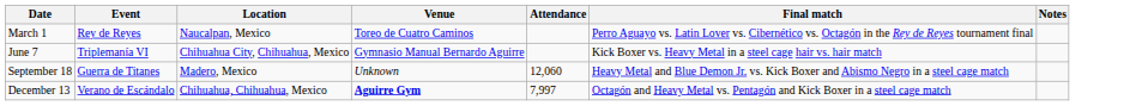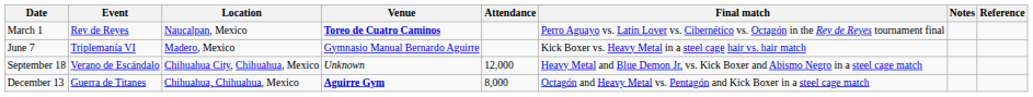 <table class="wikitable" style="font-size:85%;">
 <tr>
 <th>Date</th>
 <th>Event</th>
 <th>Location</th>
 <th>Venue</th>
 <th>Attendance</th>
 <th>Final match</th>
 <th>Notes</th>
+<th>Reference</th>
 </tr>
 <tr>
 <td>March 1</td>
 <td><a href='#'>Rey de Reyes</a></td>
 <td><a href='#'>Naucalpan</a>, Mexico</td>
-<td><a href='#'>Toreo de Cuatro Caminos</a></td>
+<td><strong><a href='#'>Toreo de Cuatro Caminos</a></strong></td>
 <td></td>
 <td><a href='#'>Perro Aguayo</a> vs. <a href='#'>Latin Lover</a> vs. <a href='#'>Cibernético</a> vs. <a href='#'>Octagón</a> in the <em><a href='#'>Rey de Reyes</a></em> tournament final</td>
+<td></td>
 <td></td>
 </tr>
 <tr>
 <td>June 7</td>
 <td><a href='#'>Triplemanía VI</a></td>
-<td><a href='#'>Chihuahua City</a>, <a href='#'>Chihuahua</a>, Mexico</td>
+<td><a href='#'>Madero</a>, Mexico</td>
 <td><a href='#'>Gymnasio Manual Bernardo Aguirre</a></td>
 <td></td>
 <td>Kick Boxer vs. <a href='#'>Heavy Metal</a> in a <a href='#'>steel cage</a> <a href='#'>hair vs. hair match</a></td>
 <td></td>
+<td></td>
 </tr>
 <tr>
 <td>September 18</td>
-<td><a href='#'>Guerra de Titanes</a></td>
-<td><a href='#'>Madero</a>, Mexico</td>
+<td><a href='#'>Verano de Escándalo</a></td>
+<td><a href='#'>Chihuahua City</a>, <a href='#'>Chihuahua</a>, Mexico</td>
 <td><em>Unknown</em></td>
-<td>12,060</td>
+<td>12,000</td>
 <td><a href='#'>Heavy Metal</a> and <a href='#'>Blue Demon Jr.</a> vs. Kick Boxer and <a href='#'>Abismo Negro</a> in a <a href='#'>steel cage match</a></td>
+<td></td>
 <td></td>
 </tr>
 <tr>
 <td>December 13</td>
-<td><a href='#'>Verano de Escándalo</a></td>
+<td><a href='#'>Guerra de Titanes</a></td>
 <td><a href='#'>Chihuahua, Chihuahua</a>, Mexico</td>
 <td><strong><a href='#'>Aguirre Gym</a></strong></td>
-<td>7,997</td>
+<td>8,000</td>
 <td><a href='#'>Octagón</a> and <a href='#'>Heavy Metal</a> vs. <a href='#'>Pentagón</a> and Kick Boxer in a <a href='#'>steel cage match</a></td>
+<td></td>
 <td></td>
 </tr>
 </table>
